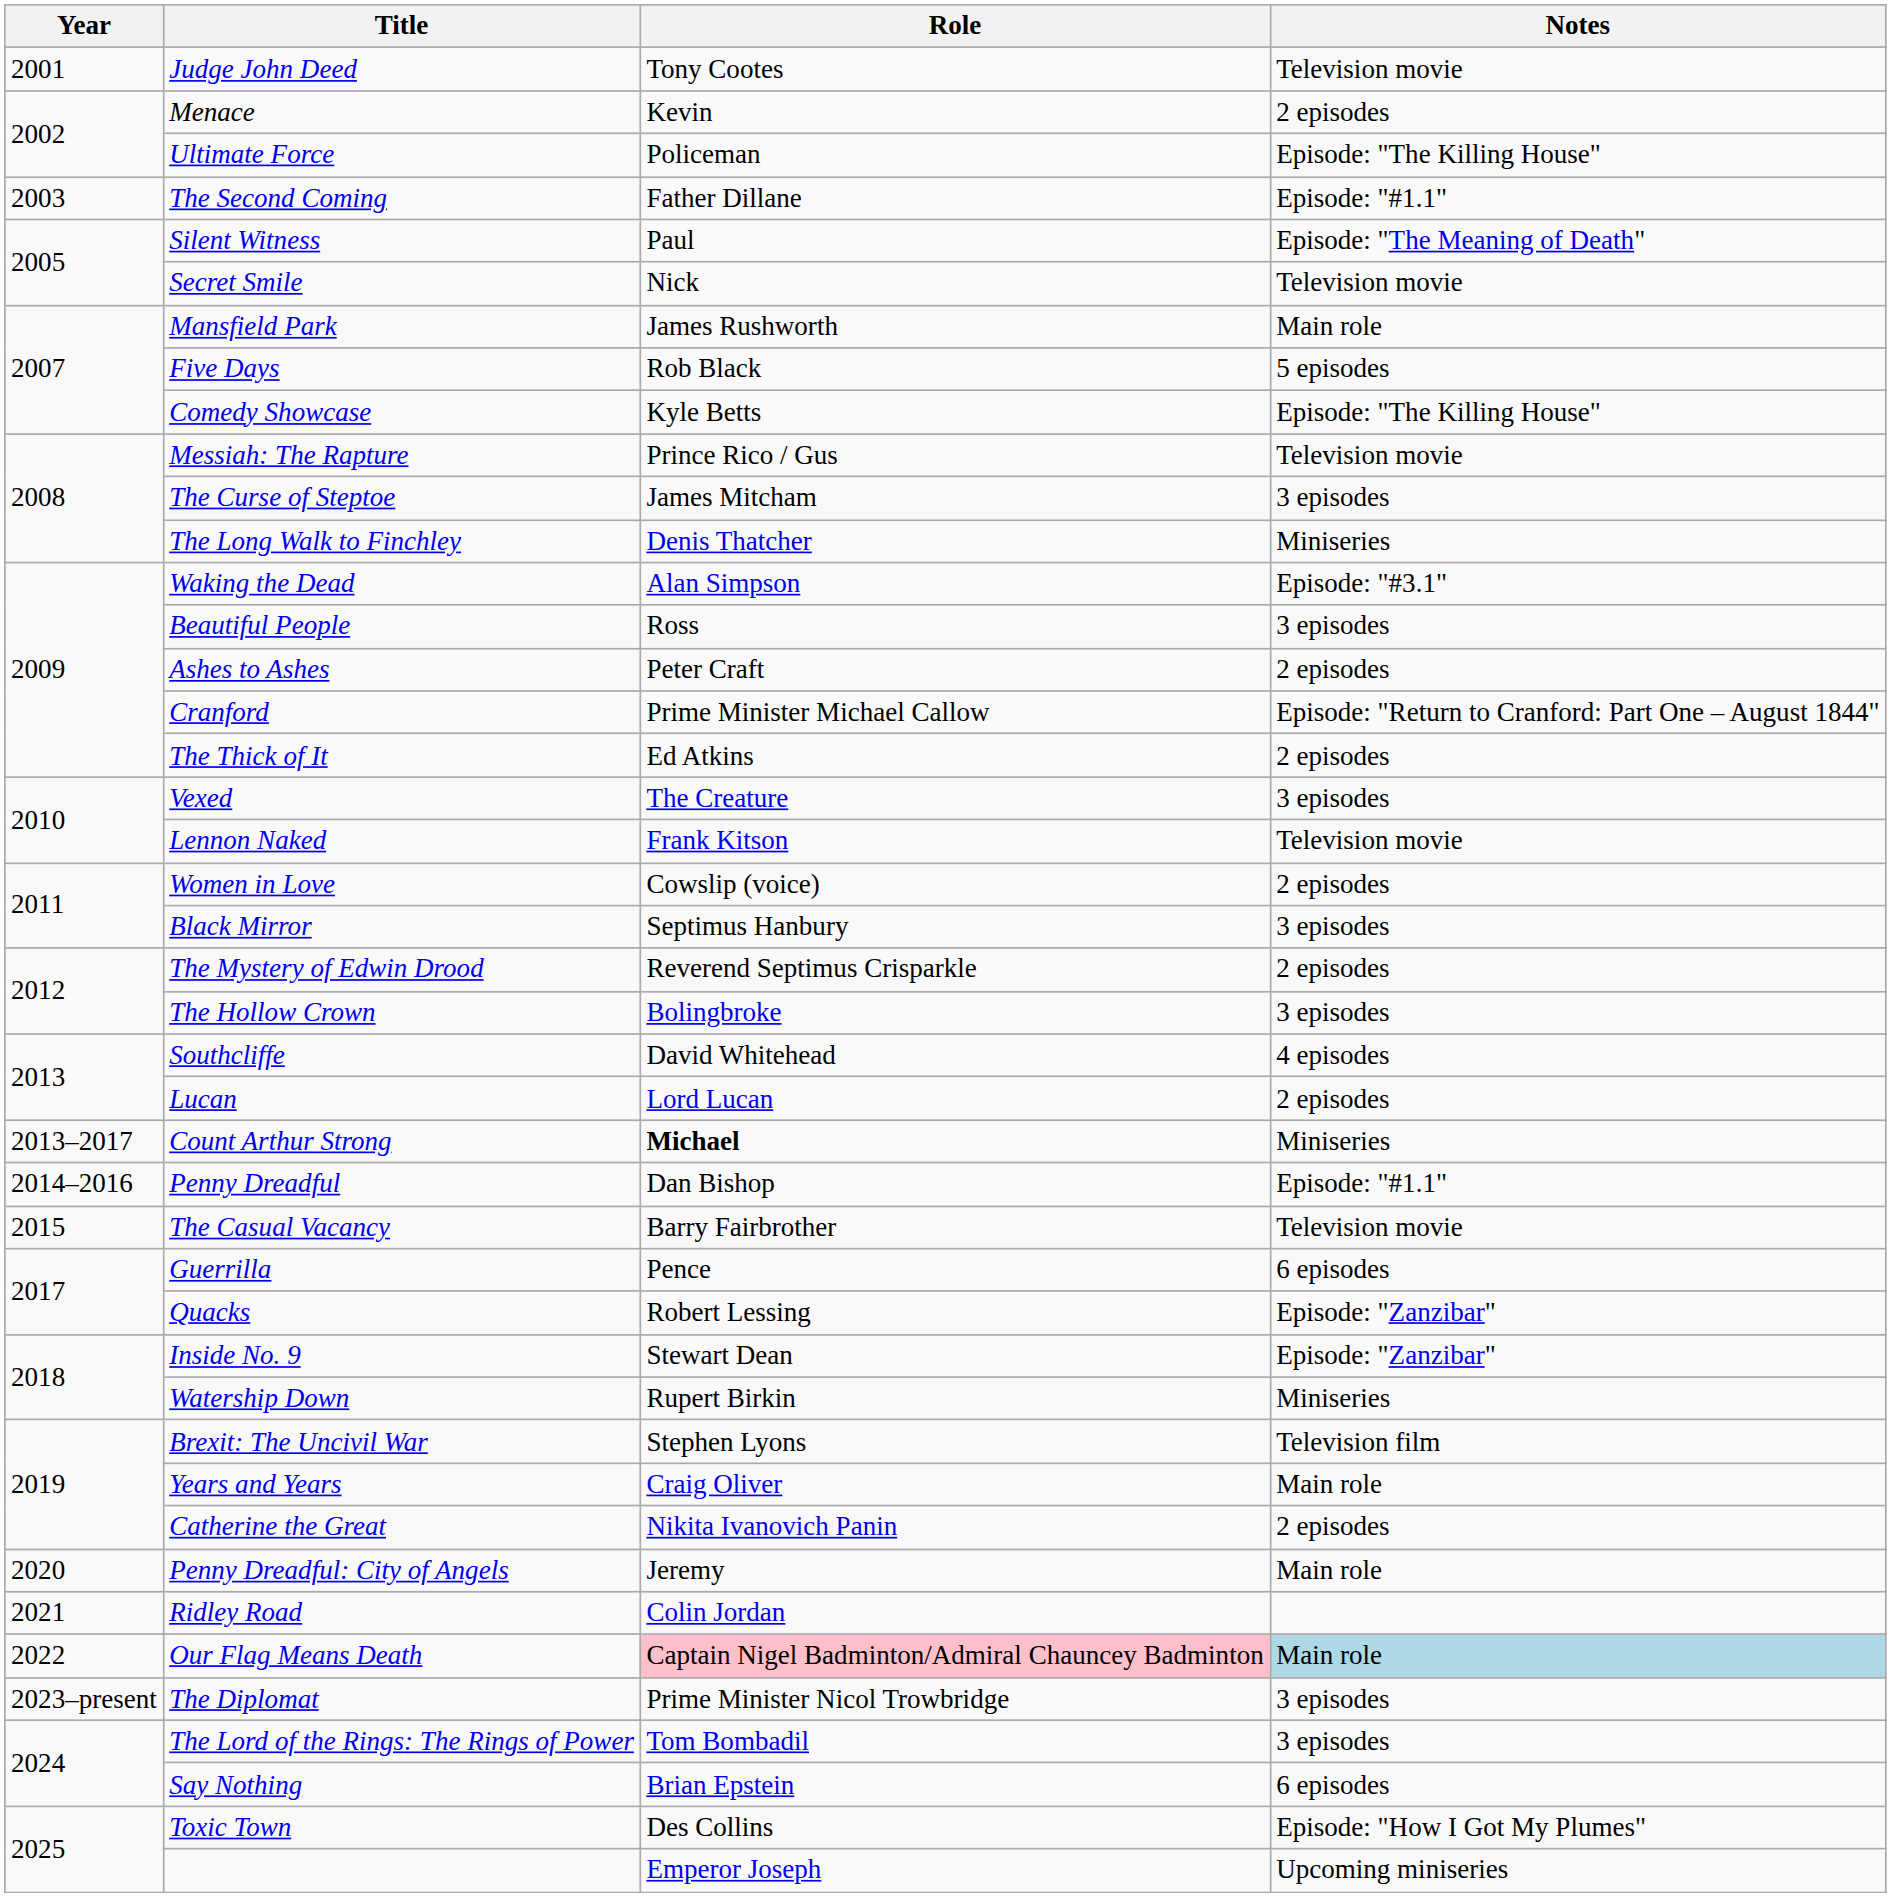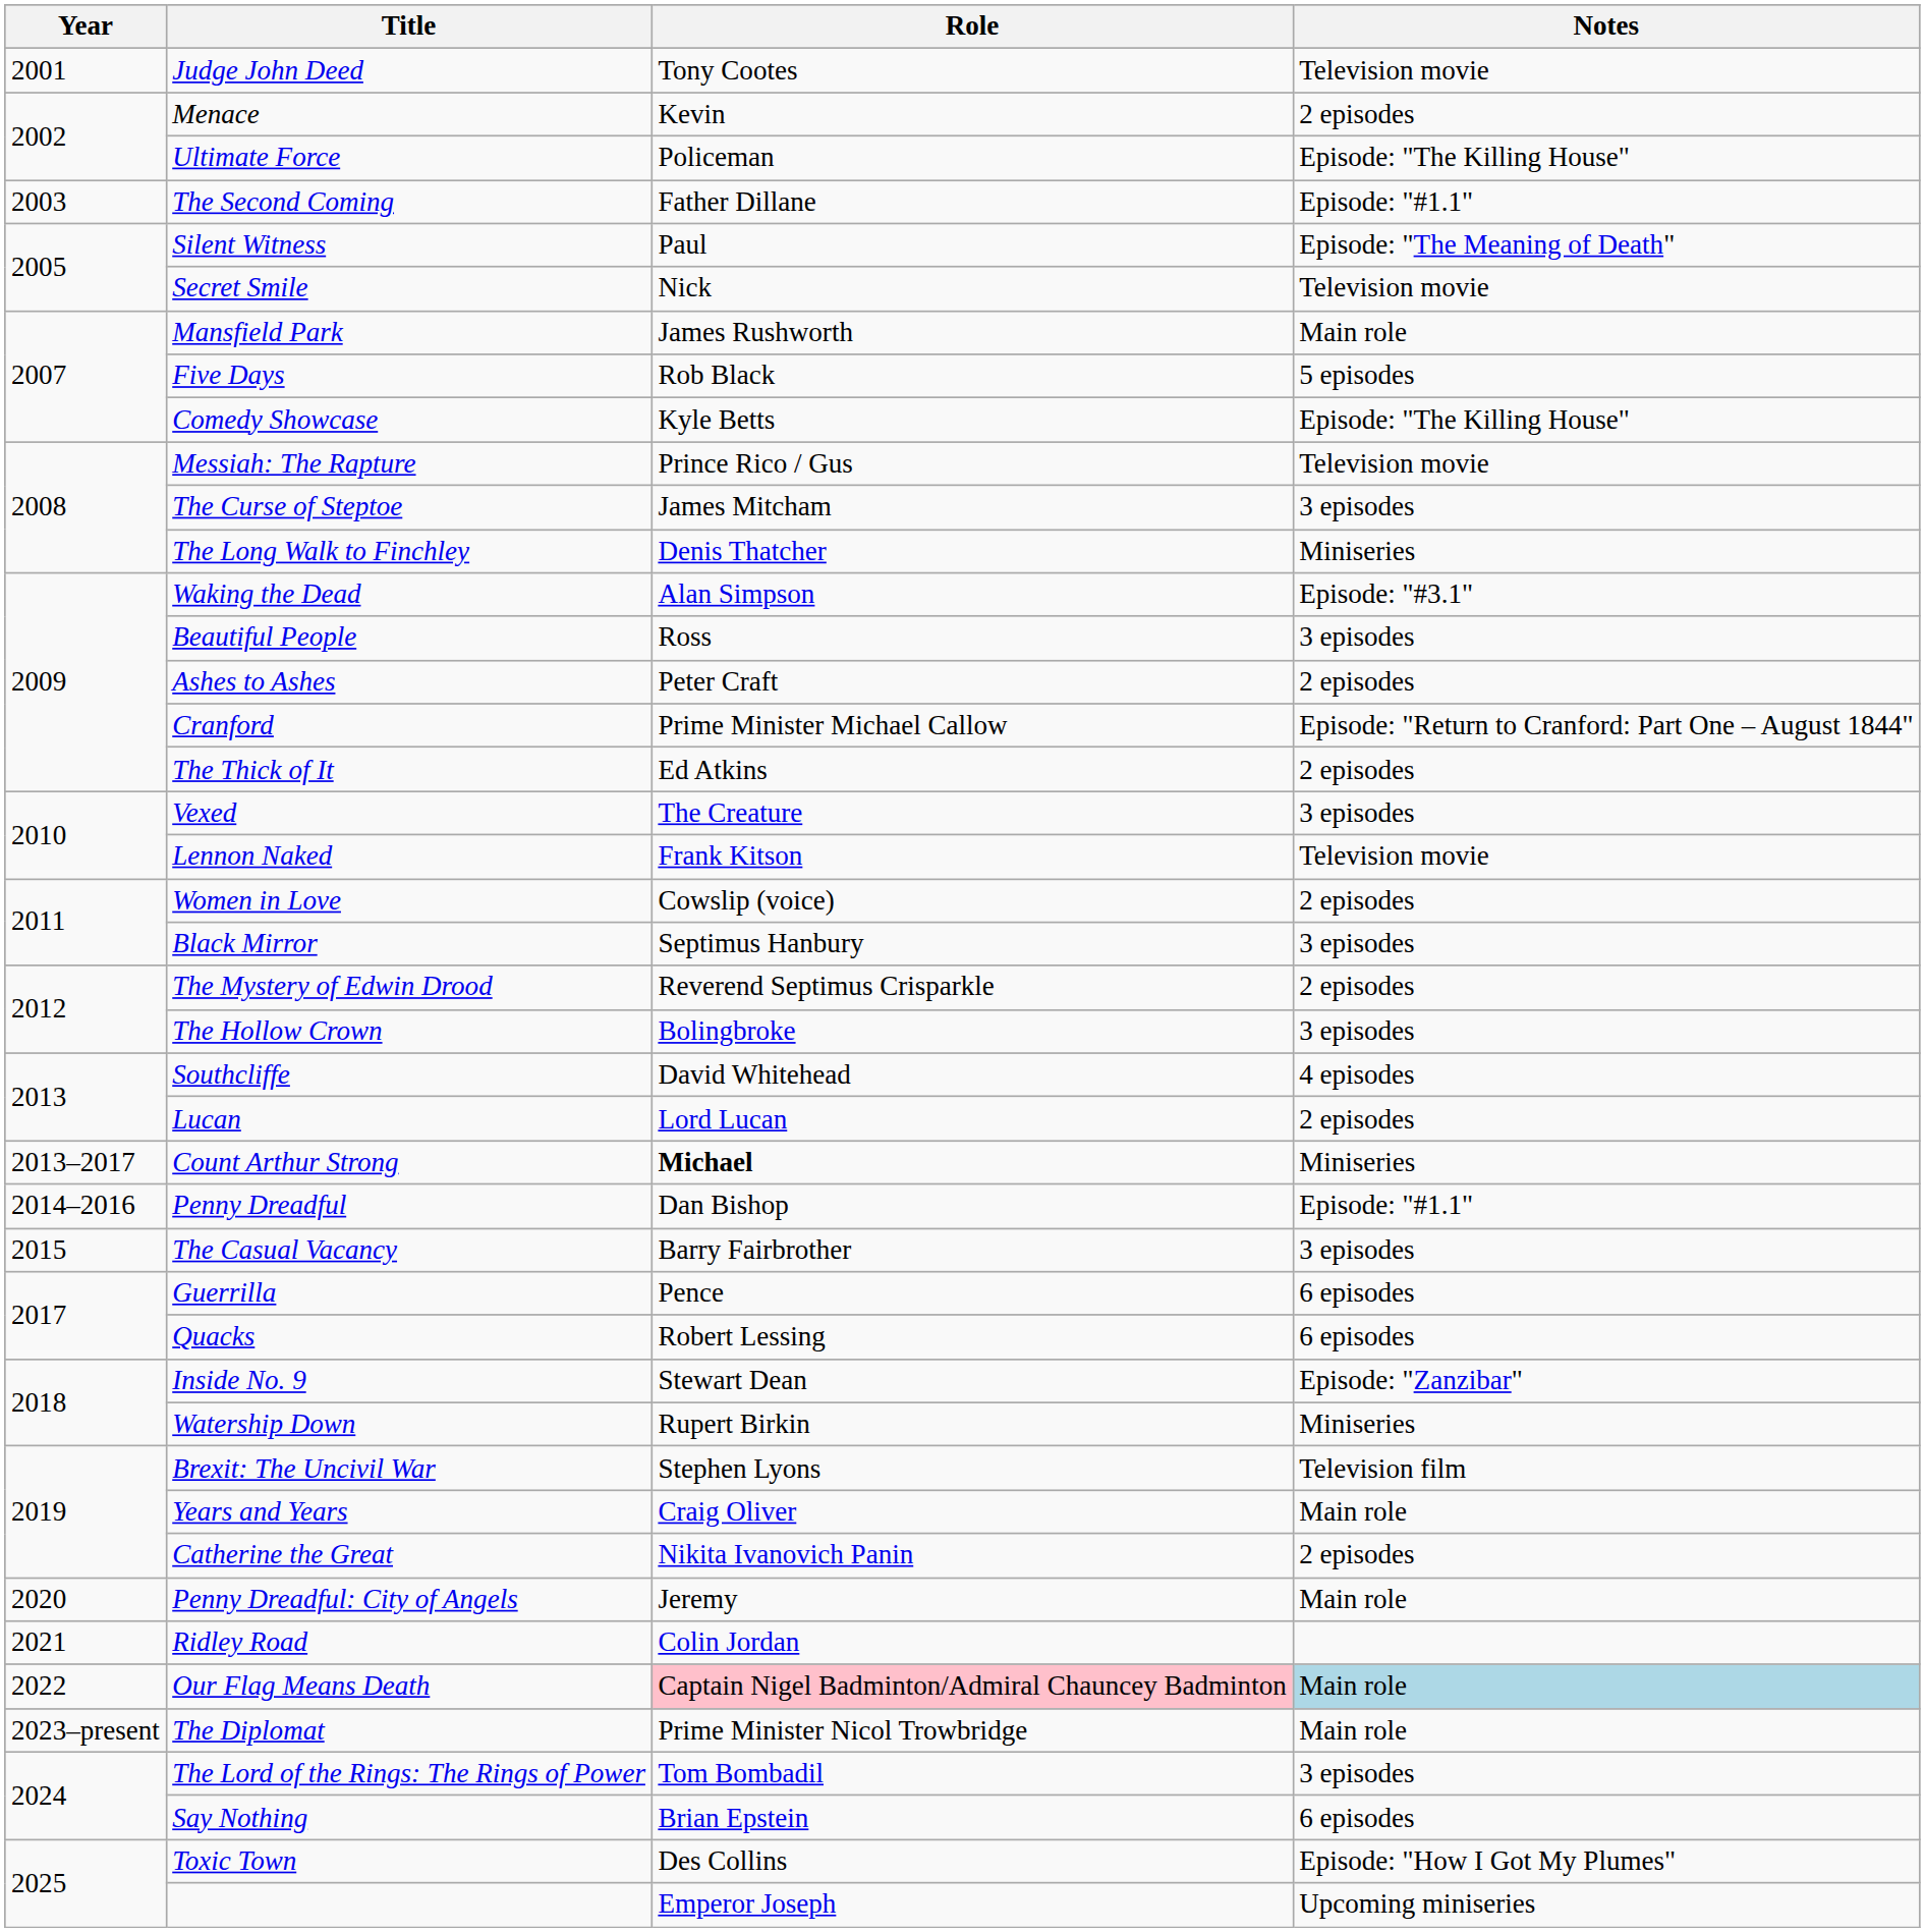 <table class="wikitable sortable">
 <tr>
 <th>Year</th>
 <th>Title</th>
 <th>Role</th>
 <th>Notes</th>
 </tr>
 <tr>
 <td>2001</td>
 <td><em><a href='#'>Judge John Deed</a></em></td>
 <td>Tony Cootes</td>
 <td>Television movie</td>
 </tr>
 <tr>
 <td rowspan="2">2002</td>
 <td><em>Menace</em></td>
 <td>Kevin</td>
 <td>2 episodes</td>
 </tr>
 <tr>
 <td><em><a href='#'>Ultimate Force</a></em></td>
 <td>Policeman</td>
 <td>Episode: "The Killing House"</td>
 </tr>
 <tr>
 <td>2003</td>
 <td><em><a href='#'>The Second Coming</a></em></td>
 <td>Father Dillane</td>
 <td>Episode: "#1.1"</td>
 </tr>
 <tr>
 <td rowspan="2">2005</td>
 <td><em><a href='#'>Silent Witness</a></em></td>
 <td>Paul</td>
 <td>Episode: "<a href='#'>The Meaning of Death</a>"</td>
 </tr>
 <tr>
 <td><em><a href='#'>Secret Smile</a></em></td>
 <td>Nick</td>
 <td>Television movie</td>
 </tr>
 <tr>
 <td rowspan="3">2007</td>
 <td><em><a href='#'>Mansfield Park</a></em></td>
 <td>James Rushworth</td>
 <td>Main role</td>
 </tr>
 <tr>
 <td><em><a href='#'>Five Days</a></em></td>
 <td>Rob Black</td>
 <td>5 episodes</td>
 </tr>
 <tr>
 <td><em><a href='#'>Comedy Showcase</a></em></td>
 <td>Kyle Betts</td>
 <td>Episode: "The Killing House"</td>
 </tr>
 <tr>
 <td rowspan="3">2008</td>
 <td><em><a href='#'>Messiah: The Rapture</a></em></td>
 <td>Prince Rico / Gus</td>
 <td>Television movie</td>
 </tr>
 <tr>
 <td><em><a href='#'>The Curse of Steptoe</a></em></td>
 <td>James Mitcham</td>
 <td>3 episodes</td>
 </tr>
 <tr>
 <td><em><a href='#'>The Long Walk to Finchley</a></em></td>
 <td><a href='#'>Denis Thatcher</a></td>
 <td>Miniseries</td>
 </tr>
 <tr>
 <td rowspan="5">2009</td>
 <td><em><a href='#'>Waking the Dead</a></em></td>
 <td><a href='#'>Alan Simpson</a></td>
 <td>Episode: "#3.1"</td>
 </tr>
 <tr>
 <td><em><a href='#'>Beautiful People</a></em></td>
 <td>Ross</td>
 <td>3 episodes</td>
 </tr>
 <tr>
 <td><em><a href='#'>Ashes to Ashes</a></em></td>
 <td>Peter Craft</td>
 <td>2 episodes</td>
 </tr>
 <tr>
 <td><em><a href='#'>Cranford</a></em></td>
 <td>Prime Minister Michael Callow</td>
 <td>Episode: "Return to Cranford: Part One – August 1844"</td>
 </tr>
 <tr>
 <td><em><a href='#'>The Thick of It</a></em></td>
 <td>Ed Atkins</td>
 <td>2 episodes</td>
 </tr>
 <tr>
 <td rowspan="2">2010</td>
 <td><em><a href='#'>Vexed</a></em></td>
 <td><a href='#'>The Creature</a></td>
 <td>3 episodes</td>
 </tr>
 <tr>
 <td><em><a href='#'>Lennon Naked</a></em></td>
 <td><a href='#'>Frank Kitson</a></td>
 <td>Television movie</td>
 </tr>
 <tr>
 <td rowspan="2">2011</td>
 <td><em><a href='#'>Women in Love</a></em></td>
 <td>Cowslip (voice)</td>
 <td>2 episodes</td>
 </tr>
 <tr>
 <td><em><a href='#'>Black Mirror</a></em></td>
 <td>Septimus Hanbury</td>
 <td>3 episodes</td>
 </tr>
 <tr>
 <td rowspan="2">2012</td>
 <td><em><a href='#'>The Mystery of Edwin Drood</a></em></td>
 <td>Reverend Septimus Crisparkle</td>
 <td>2 episodes</td>
 </tr>
 <tr>
 <td><em><a href='#'>The Hollow Crown</a></em></td>
 <td><a href='#'>Bolingbroke</a></td>
 <td>3 episodes</td>
 </tr>
 <tr>
 <td rowspan="2">2013</td>
 <td><em><a href='#'>Southcliffe</a></em></td>
 <td>David Whitehead</td>
 <td>4 episodes</td>
 </tr>
 <tr>
 <td><em><a href='#'>Lucan</a></em></td>
 <td><a href='#'>Lord Lucan</a></td>
 <td>2 episodes</td>
 </tr>
 <tr>
 <td>2013–2017</td>
 <td><em><a href='#'>Count Arthur Strong</a></em></td>
 <td><strong>Michael</strong></td>
 <td>Miniseries</td>
 </tr>
 <tr>
 <td>2014–2016</td>
 <td><em><a href='#'>Penny Dreadful</a></em></td>
 <td>Dan Bishop</td>
 <td>Episode: "#1.1"</td>
 </tr>
 <tr>
 <td>2015</td>
 <td><em><a href='#'>The Casual Vacancy</a></em></td>
 <td>Barry Fairbrother</td>
-<td>Television movie</td>
+<td>3 episodes</td>
 </tr>
 <tr>
 <td rowspan="2">2017</td>
 <td><em><a href='#'>Guerrilla</a></em></td>
 <td>Pence</td>
 <td>6 episodes</td>
 </tr>
 <tr>
 <td><em><a href='#'>Quacks</a></em></td>
 <td>Robert Lessing</td>
-<td>Episode: "<a href='#'>Zanzibar</a>"</td>
+<td>6 episodes</td>
 </tr>
 <tr>
 <td rowspan="2">2018</td>
 <td><em><a href='#'>Inside No. 9</a></em></td>
 <td>Stewart Dean</td>
 <td>Episode: "<a href='#'>Zanzibar</a>"</td>
 </tr>
 <tr>
 <td><em><a href='#'>Watership Down</a></em></td>
 <td>Rupert Birkin</td>
 <td>Miniseries</td>
 </tr>
 <tr>
 <td rowspan="3">2019</td>
 <td><em><a href='#'>Brexit: The Uncivil War</a></em></td>
 <td>Stephen Lyons</td>
 <td>Television film</td>
 </tr>
 <tr>
 <td><em><a href='#'>Years and Years</a></em></td>
 <td><a href='#'>Craig Oliver</a></td>
 <td>Main role</td>
 </tr>
 <tr>
 <td><em><a href='#'>Catherine the Great</a></em></td>
 <td><a href='#'>Nikita Ivanovich Panin</a></td>
 <td>2 episodes</td>
 </tr>
 <tr>
 <td>2020</td>
 <td><em><a href='#'>Penny Dreadful: City of Angels</a></em></td>
 <td>Jeremy</td>
 <td>Main role</td>
 </tr>
 <tr>
 <td>2021</td>
 <td><em><a href='#'>Ridley Road</a></em></td>
 <td><a href='#'>Colin Jordan</a></td>
 <td></td>
 </tr>
 <tr>
 <td>2022</td>
 <td><em><a href='#'>Our Flag Means Death</a></em></td>
 <td style="background: pink;">Captain Nigel Badminton/Admiral Chauncey Badminton</td>
 <td style="background: lightblue;">Main role</td>
 </tr>
 <tr>
 <td>2023–present</td>
 <td><em><a href='#'>The Diplomat</a></em></td>
 <td>Prime Minister Nicol Trowbridge</td>
-<td>3 episodes</td>
+<td>Main role</td>
 </tr>
 <tr>
 <td rowspan="2">2024</td>
 <td><em><a href='#'>The Lord of the Rings: The Rings of Power</a></em></td>
 <td><a href='#'>Tom Bombadil</a></td>
 <td>3 episodes</td>
 </tr>
 <tr>
 <td><em><a href='#'>Say Nothing</a></em></td>
 <td><a href='#'>Brian Epstein</a></td>
 <td>6 episodes</td>
 </tr>
 <tr>
 <td rowspan="2">2025</td>
 <td><em><a href='#'>Toxic Town</a></em></td>
 <td>Des Collins</td>
 <td>Episode: "How I Got My Plumes"</td>
 </tr>
 <tr>
 <td></td>
 <td><a href='#'>Emperor Joseph</a></td>
 <td>Upcoming miniseries</td>
 </tr>
 </table>
